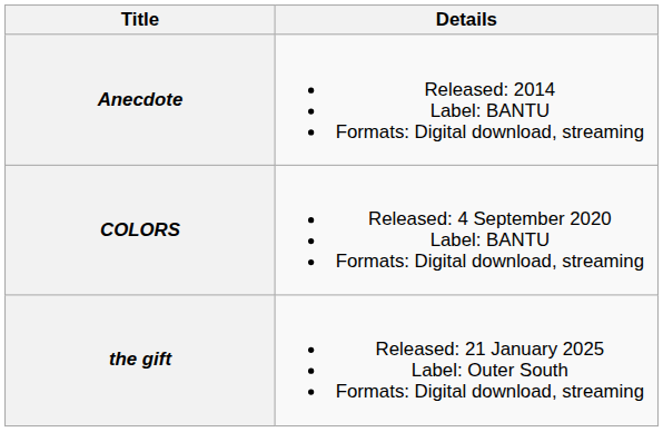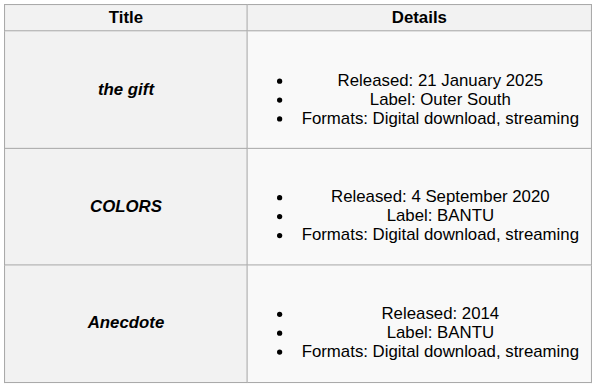 <table class="wikitable plainrowheaders" style="text-align:center;">
 <tr>
 <th scope="col" rowspan="1" style="width:14em;">Title</th>
 <th scope="col" rowspan="1" style="width:20em;">Details</th>
 </tr>
 <tr>
-<th scope="row"><em>Anecdote</em></th>
-<td><br><ul><li>Released: 2014</li><li>Label: BANTU</li><li>Formats: Digital download, streaming</li></ul></td>
+<th scope="row"><em>the gift</em></th>
+<td><br><ul><li>Released: 21 January 2025</li><li>Label: Outer South</li><li>Formats: Digital download, streaming</li></ul></td>
 </tr>
 <tr>
 <th scope="row"><em>COLORS</em></th>
 <td><br><ul><li>Released: 4 September 2020</li><li>Label: BANTU</li><li>Formats: Digital download, streaming</li></ul></td>
 </tr>
 <tr>
-<th scope="row"><em>the gift</em></th>
-<td><br><ul><li>Released: 21 January 2025</li><li>Label: Outer South</li><li>Formats: Digital download, streaming</li></ul></td>
+<th scope="row"><em>Anecdote</em></th>
+<td><br><ul><li>Released: 2014</li><li>Label: BANTU</li><li>Formats: Digital download, streaming</li></ul></td>
 </tr>
 </table>
